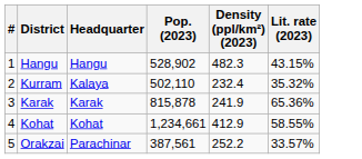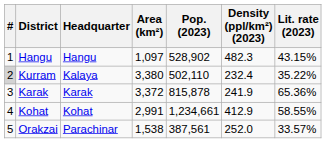 <table class="wikitable sortable">
 <tr>
 <th>#</th>
 <th>District</th>
 <th>Headquarter</th>
+<th>Area<br>(km²)</th>
 <th>Pop.<br>(2023)</th>
 <th>Density<br>(ppl/km²)<br>(2023)</th>
 <th>Lit. rate<br>(2023)</th>
 </tr>
 <tr>
 <td>1</td>
 <td><a href='#'>Hangu</a></td>
 <td><a href='#'>Hangu</a></td>
+<td>1,097</td>
 <td>528,902</td>
 <td>482.3</td>
 <td>43.15%</td>
 </tr>
 <tr>
-<td>2</td>
+<td style="background: lightgrey;">2</td>
 <td><a href='#'>Kurram</a></td>
 <td><a href='#'>Kalaya</a></td>
+<td>3,380</td>
 <td>502,110</td>
 <td>232.4</td>
-<td>35.32%</td>
+<td>35.22%</td>
 </tr>
 <tr>
 <td>3</td>
 <td><a href='#'>Karak</a></td>
 <td><a href='#'>Karak</a></td>
+<td>3,372</td>
 <td>815,878</td>
 <td>241.9</td>
 <td>65.36%</td>
 </tr>
 <tr>
 <td>4</td>
 <td><a href='#'>Kohat</a></td>
 <td><a href='#'>Kohat</a></td>
+<td>2,991</td>
 <td>1,234,661</td>
 <td>412.9</td>
 <td>58.55%</td>
 </tr>
 <tr>
 <td>5</td>
 <td><a href='#'>Orakzai</a></td>
 <td><a href='#'>Parachinar</a></td>
+<td>1,538</td>
 <td>387,561</td>
-<td>252.2</td>
+<td>252.0</td>
 <td>33.57%</td>
 </tr>
 </table>
